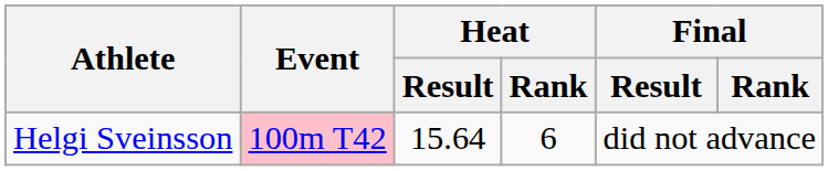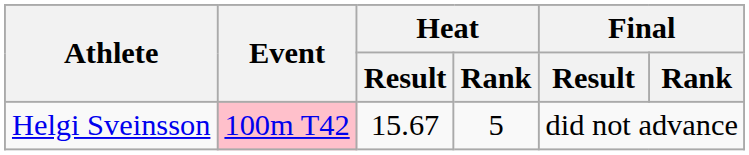 <table class="wikitable">
 <tr>
 <th rowspan="2">Athlete</th>
 <th rowspan="2">Event</th>
 <th colspan="2">Heat</th>
 <th colspan="2">Final</th>
 </tr>
 <tr>
 <th>Result</th>
 <th>Rank</th>
 <th>Result</th>
 <th>Rank</th>
 </tr>
 <tr align=center>
 <td align=left><a href='#'>Helgi Sveinsson</a></td>
 <td align=left style="background: pink;"><a href='#'>100m T42</a></td>
-<td>15.64</td>
-<td>6</td>
+<td>15.67</td>
+<td>5</td>
 <td colspan=2>did not advance</td>
 </tr>
 </table>
